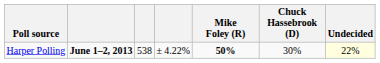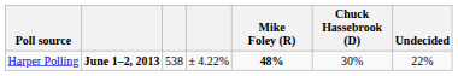 <table class="wikitable" style="text-align:center">
 <tr valign= bottom>
 <th>Poll source</th>
 <th></th>
 <th></th>
 <th></th>
 <th style="width:100px;">Mike<br>Foley (R)</th>
 <th style="width:100px;">Chuck<br>Hassebrook (D)</th>
 <th>Undecided</th>
 </tr>
 <tr>
 <td align=left><a href='#'>Harper Polling</a></td>
 <td><strong>June 1–2, 2013</strong></td>
 <td>538</td>
 <td>± 4.22%</td>
-<td><strong>50%</strong></td>
+<td><strong>48%</strong></td>
 <td>30%</td>
-<td style="background: lightyellow;">22%</td>
+<td>22%</td>
 </tr>
 </table>
